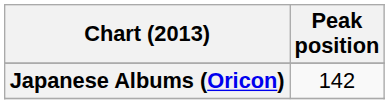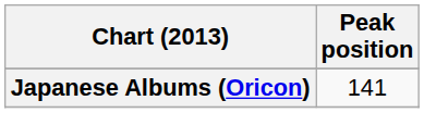 <table class="wikitable sortable plainrowheaders" style="text-align:center">
 <tr>
 <th scope="col">Chart (2013)</th>
 <th scope="col">Peak<br>position</th>
 </tr>
 <tr>
 </tr>
 <tr>
 </tr>
 <tr>
 </tr>
 <tr>
 </tr>
 <tr>
 </tr>
 <tr>
 </tr>
 <tr>
 </tr>
 <tr>
 </tr>
 <tr>
 </tr>
 <tr>
 <th scope="row">Japanese Albums (<a href='#'>Oricon</a>)</th>
-<td>142</td>
+<td>141</td>
 </tr>
 <tr>
 </tr>
 <tr>
 </tr>
 <tr>
 </tr>
 <tr>
 </tr>
 <tr>
 </tr>
 <tr>
 </tr>
 <tr>
 </tr>
 <tr>
 </tr>
 <tr>
 </tr>
 <tr>
 </tr>
 <tr>
 </tr>
 <tr>
 </tr>
 </table>
